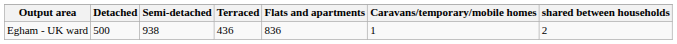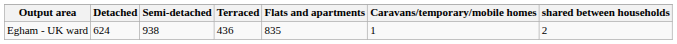 <table class="wikitable">
 <tr>
 </tr>
 <tr>
 <th>Output area</th>
 <th>Detached</th>
 <th>Semi-detached</th>
 <th>Terraced</th>
 <th>Flats and apartments</th>
 <th>Caravans/temporary/mobile homes</th>
 <th>shared between households</th>
 </tr>
 <tr>
 <td>Egham - UK ward</td>
-<td>500</td>
+<td>624</td>
 <td>938</td>
 <td>436</td>
-<td>836</td>
+<td>835</td>
 <td>1</td>
 <td>2</td>
 </tr>
 </table>
